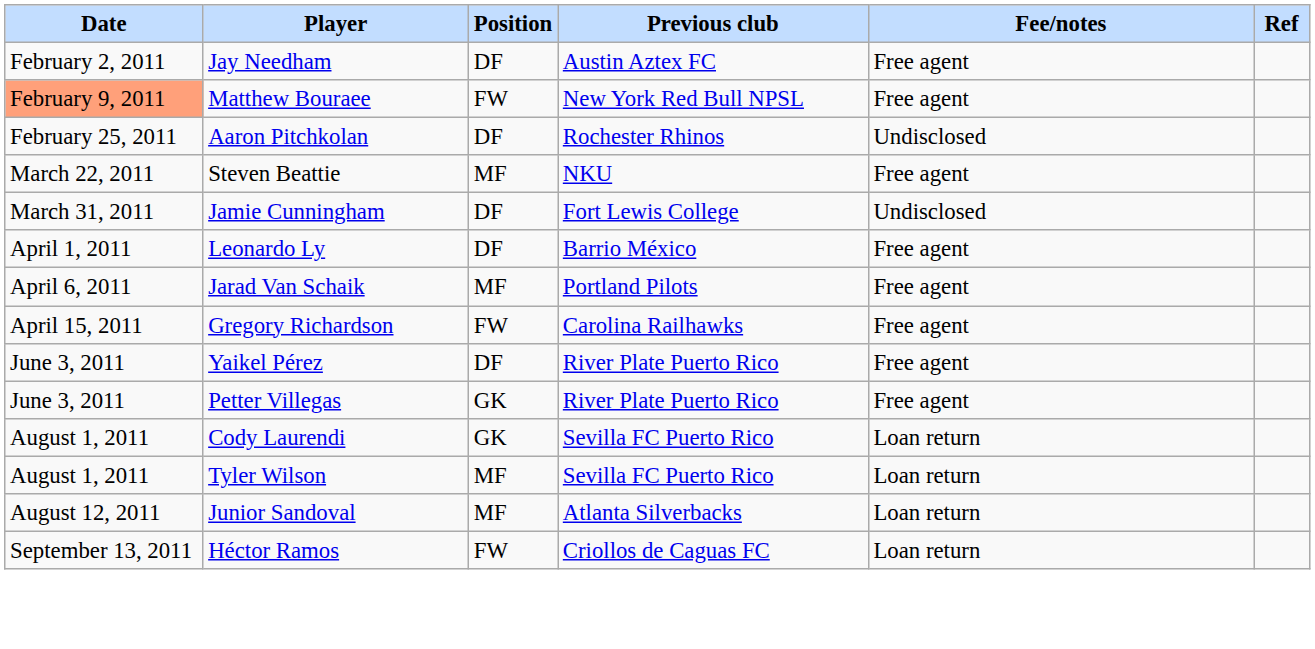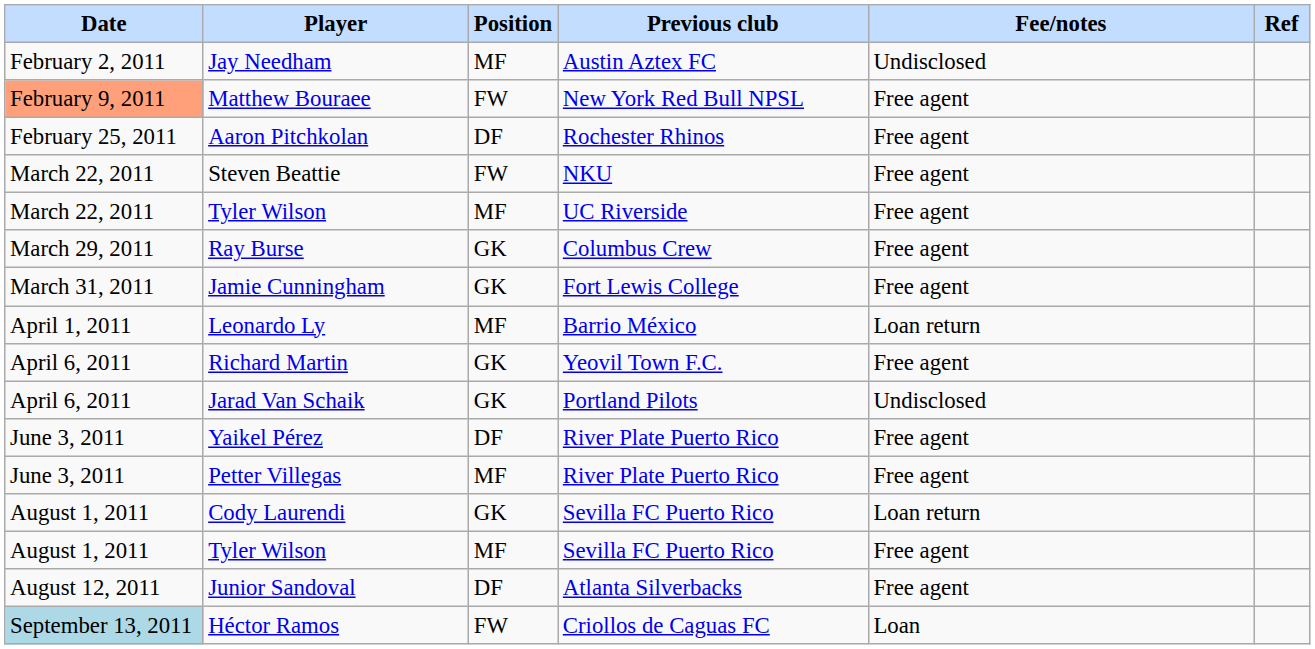 <table class="wikitable" style="text-align:left; font-size:95%;">
 <tr>
 <th style="background:#c2ddff; width:125px;">Date</th>
 <th style="background:#c2ddff; width:170px;">Player</th>
 <th style="background:#c2ddff; width:50px;">Position</th>
 <th style="background:#c2ddff; width:200px;">Previous club</th>
 <th style="background:#c2ddff; width:250px;">Fee/notes</th>
 <th style="background:#c2ddff; width:30px;">Ref</th>
 </tr>
 <tr>
 <td>February 2, 2011</td>
 <td> <a href='#'>Jay Needham</a></td>
-<td>DF</td>
+<td>MF</td>
 <td> <a href='#'>Austin Aztex FC</a></td>
-<td>Free agent</td>
+<td>Undisclosed</td>
 <td></td>
 </tr>
 <tr>
 <td style="background: lightsalmon;">February 9, 2011</td>
 <td> <a href='#'>Matthew Bouraee</a></td>
 <td>FW</td>
 <td> <a href='#'>New York Red Bull NPSL</a></td>
 <td>Free agent</td>
 <td></td>
 </tr>
 <tr>
 <td>February 25, 2011</td>
 <td> <a href='#'>Aaron Pitchkolan</a></td>
 <td>DF</td>
 <td> <a href='#'>Rochester Rhinos</a></td>
-<td>Undisclosed</td>
+<td>Free agent</td>
 <td></td>
 </tr>
 <tr>
 <td>March 22, 2011</td>
 <td> Steven Beattie</td>
+<td>FW</td>
+<td> <a href='#'>NKU</a></td>
+<td>Free agent</td>
+<td></td>
+</tr>
+<tr>
+<td>March 22, 2011</td>
+<td> <a href='#'>Tyler Wilson</a></td>
 <td>MF</td>
-<td> <a href='#'>NKU</a></td>
+<td> <a href='#'>UC Riverside</a></td>
+<td>Free agent</td>
+<td></td>
+</tr>
+<tr>
+<td>March 29, 2011</td>
+<td> <a href='#'>Ray Burse</a></td>
+<td>GK</td>
+<td> <a href='#'>Columbus Crew</a></td>
 <td>Free agent</td>
 <td></td>
 </tr>
 <tr>
 <td>March 31, 2011</td>
 <td> <a href='#'>Jamie Cunningham</a></td>
-<td>DF</td>
+<td>GK</td>
 <td> <a href='#'>Fort Lewis College</a></td>
-<td>Undisclosed</td>
+<td>Free agent</td>
 <td></td>
 </tr>
 <tr>
 <td>April 1, 2011</td>
 <td> <a href='#'>Leonardo Ly</a></td>
-<td>DF</td>
+<td>MF</td>
 <td> <a href='#'>Barrio México</a></td>
+<td>Loan return</td>
+<td></td>
+</tr>
+<tr>
+<td>April 6, 2011</td>
+<td> <a href='#'>Richard Martin</a></td>
+<td>GK</td>
+<td> <a href='#'>Yeovil Town F.C.</a></td>
 <td>Free agent</td>
 <td></td>
 </tr>
 <tr>
 <td>April 6, 2011</td>
 <td> <a href='#'>Jarad Van Schaik</a></td>
-<td>MF</td>
+<td>GK</td>
 <td> <a href='#'>Portland Pilots</a></td>
-<td>Free agent</td>
-<td></td>
-</tr>
-<tr>
-<td>April 15, 2011</td>
-<td> <a href='#'>Gregory Richardson</a></td>
-<td>FW</td>
-<td> <a href='#'>Carolina Railhawks</a></td>
-<td>Free agent</td>
+<td>Undisclosed</td>
 <td></td>
 </tr>
 <tr>
 <td>June 3, 2011</td>
 <td> <a href='#'>Yaikel Pérez</a></td>
 <td>DF</td>
 <td> <a href='#'>River Plate Puerto Rico</a></td>
 <td>Free agent</td>
 <td></td>
 </tr>
 <tr>
 <td>June 3, 2011</td>
 <td> <a href='#'>Petter Villegas</a></td>
-<td>GK</td>
+<td>MF</td>
 <td> <a href='#'>River Plate Puerto Rico</a></td>
 <td>Free agent</td>
 <td></td>
 </tr>
 <tr>
 <td>August 1, 2011</td>
 <td> <a href='#'>Cody Laurendi</a></td>
 <td>GK</td>
 <td> <a href='#'>Sevilla FC Puerto Rico</a></td>
 <td>Loan return</td>
 <td></td>
 </tr>
 <tr>
 <td>August 1, 2011</td>
 <td> <a href='#'>Tyler Wilson</a></td>
 <td>MF</td>
 <td> <a href='#'>Sevilla FC Puerto Rico</a></td>
-<td>Loan return</td>
+<td>Free agent</td>
 <td></td>
 </tr>
 <tr>
 <td>August 12, 2011</td>
 <td> <a href='#'>Junior Sandoval</a></td>
-<td>MF</td>
+<td>DF</td>
 <td> <a href='#'>Atlanta Silverbacks</a></td>
-<td>Loan return</td>
+<td>Free agent</td>
 <td></td>
 </tr>
 <tr>
-<td>September 13, 2011</td>
+<td style="background: lightblue;">September 13, 2011</td>
 <td> <a href='#'>Héctor Ramos</a></td>
 <td>FW</td>
 <td> <a href='#'>Criollos de Caguas FC</a></td>
-<td>Loan return</td>
+<td>Loan</td>
 <td></td>
 </tr>
 </table>
